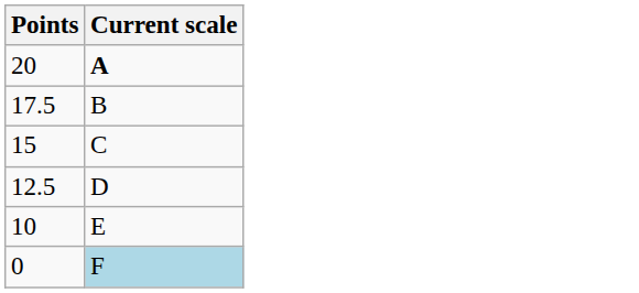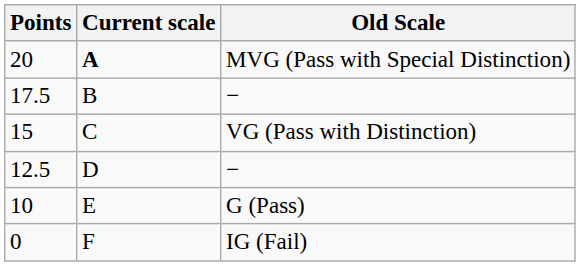 <table class="wikitable">
 <tr>
 <th>Points</th>
 <th>Current scale</th>
+<th>Old Scale</th>
 </tr>
 <tr>
 <td>20</td>
 <td><strong>A</strong></td>
+<td>MVG (Pass with Special Distinction)</td>
 </tr>
 <tr>
 <td>17.5</td>
 <td>B</td>
+<td>−</td>
 </tr>
 <tr>
 <td>15</td>
 <td>C</td>
+<td>VG (Pass with Distinction)</td>
 </tr>
 <tr>
 <td>12.5</td>
 <td>D</td>
+<td>−</td>
 </tr>
 <tr>
 <td>10</td>
 <td>E</td>
+<td>G (Pass)</td>
 </tr>
 <tr>
 <td>0</td>
-<td style="background: lightblue;">F</td>
+<td>F</td>
+<td>IG (Fail)</td>
 </tr>
 </table>
